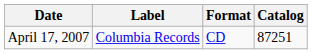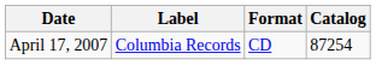 <table class="wikitable">
 <tr>
 <th>Date</th>
 <th>Label</th>
 <th>Format</th>
 <th>Catalog</th>
 </tr>
 <tr>
 <td>April 17, 2007</td>
 <td><a href='#'>Columbia Records</a></td>
 <td><a href='#'>CD</a></td>
-<td>87251</td>
+<td>87254</td>
 </tr>
 </table>
